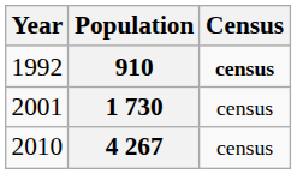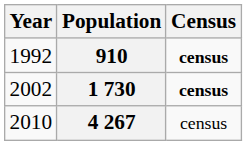 <table class="wikitable">
 <tr>
 <th>Year</th>
 <th>Population</th>
 <th>Census</th>
 </tr>
 <tr align="center">
 <td>1992</td>
 <th>910</th>
 <td><strong><small>census</small></strong></td>
 </tr>
 <tr align="center">
-<td>2001</td>
+<td>2002</td>
 <th>1 730</th>
-<td><small>census</small></td>
+<td><strong><small>census</small></strong></td>
 </tr>
 <tr align="center">
 <td>2010</td>
 <th>4 267</th>
 <td><small>census</small></td>
 </tr>
 </table>
